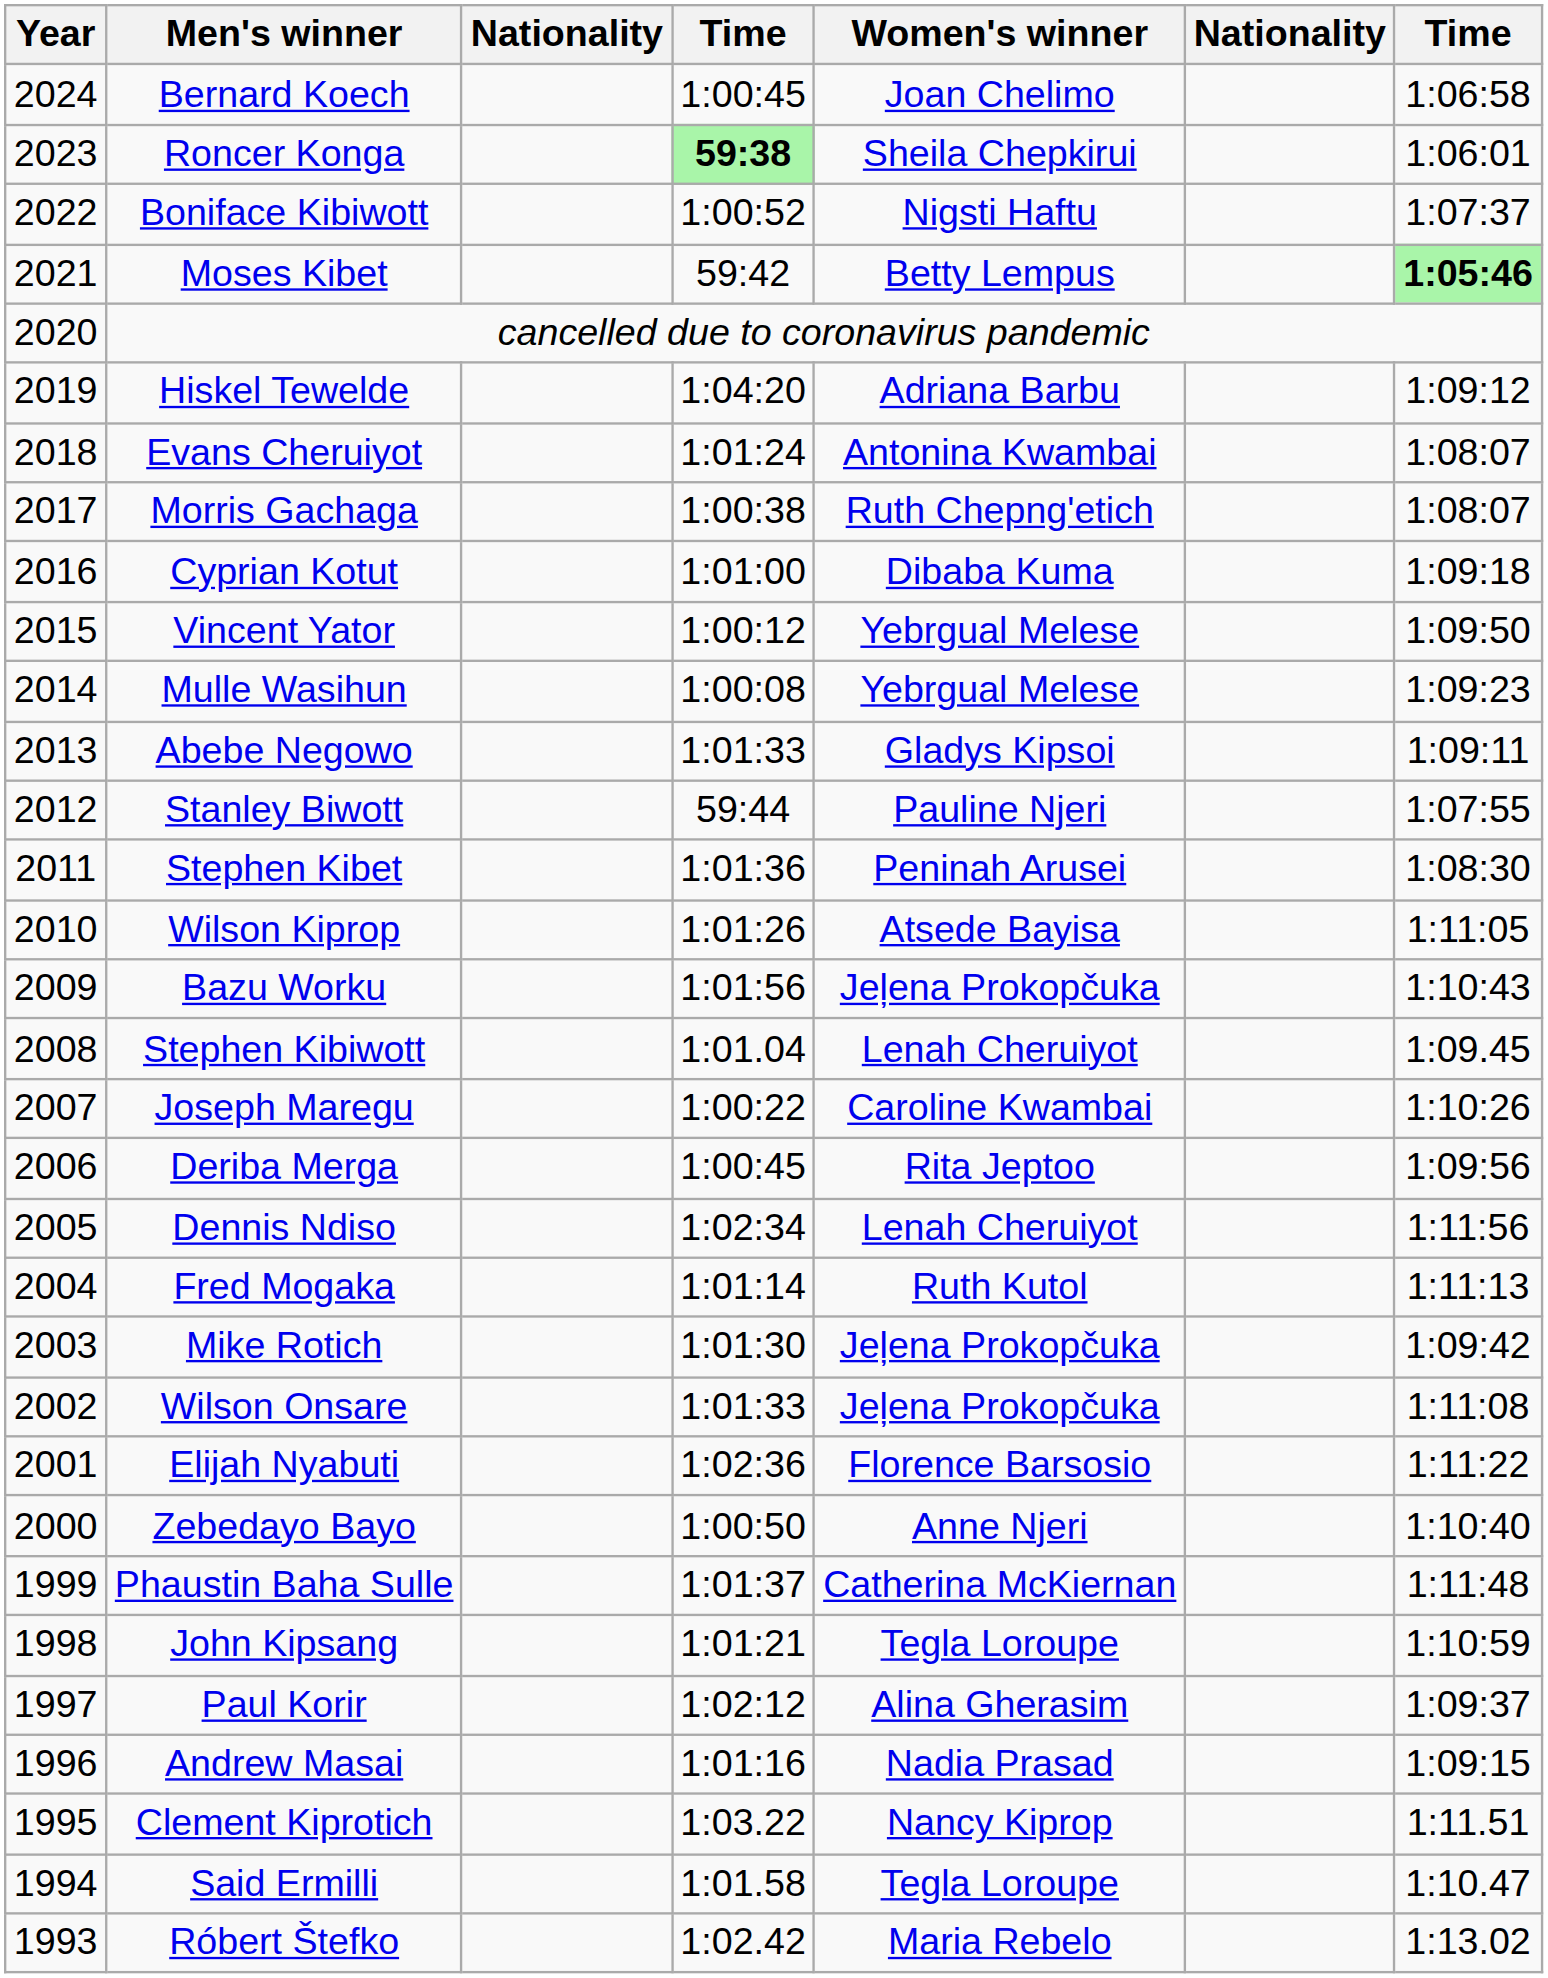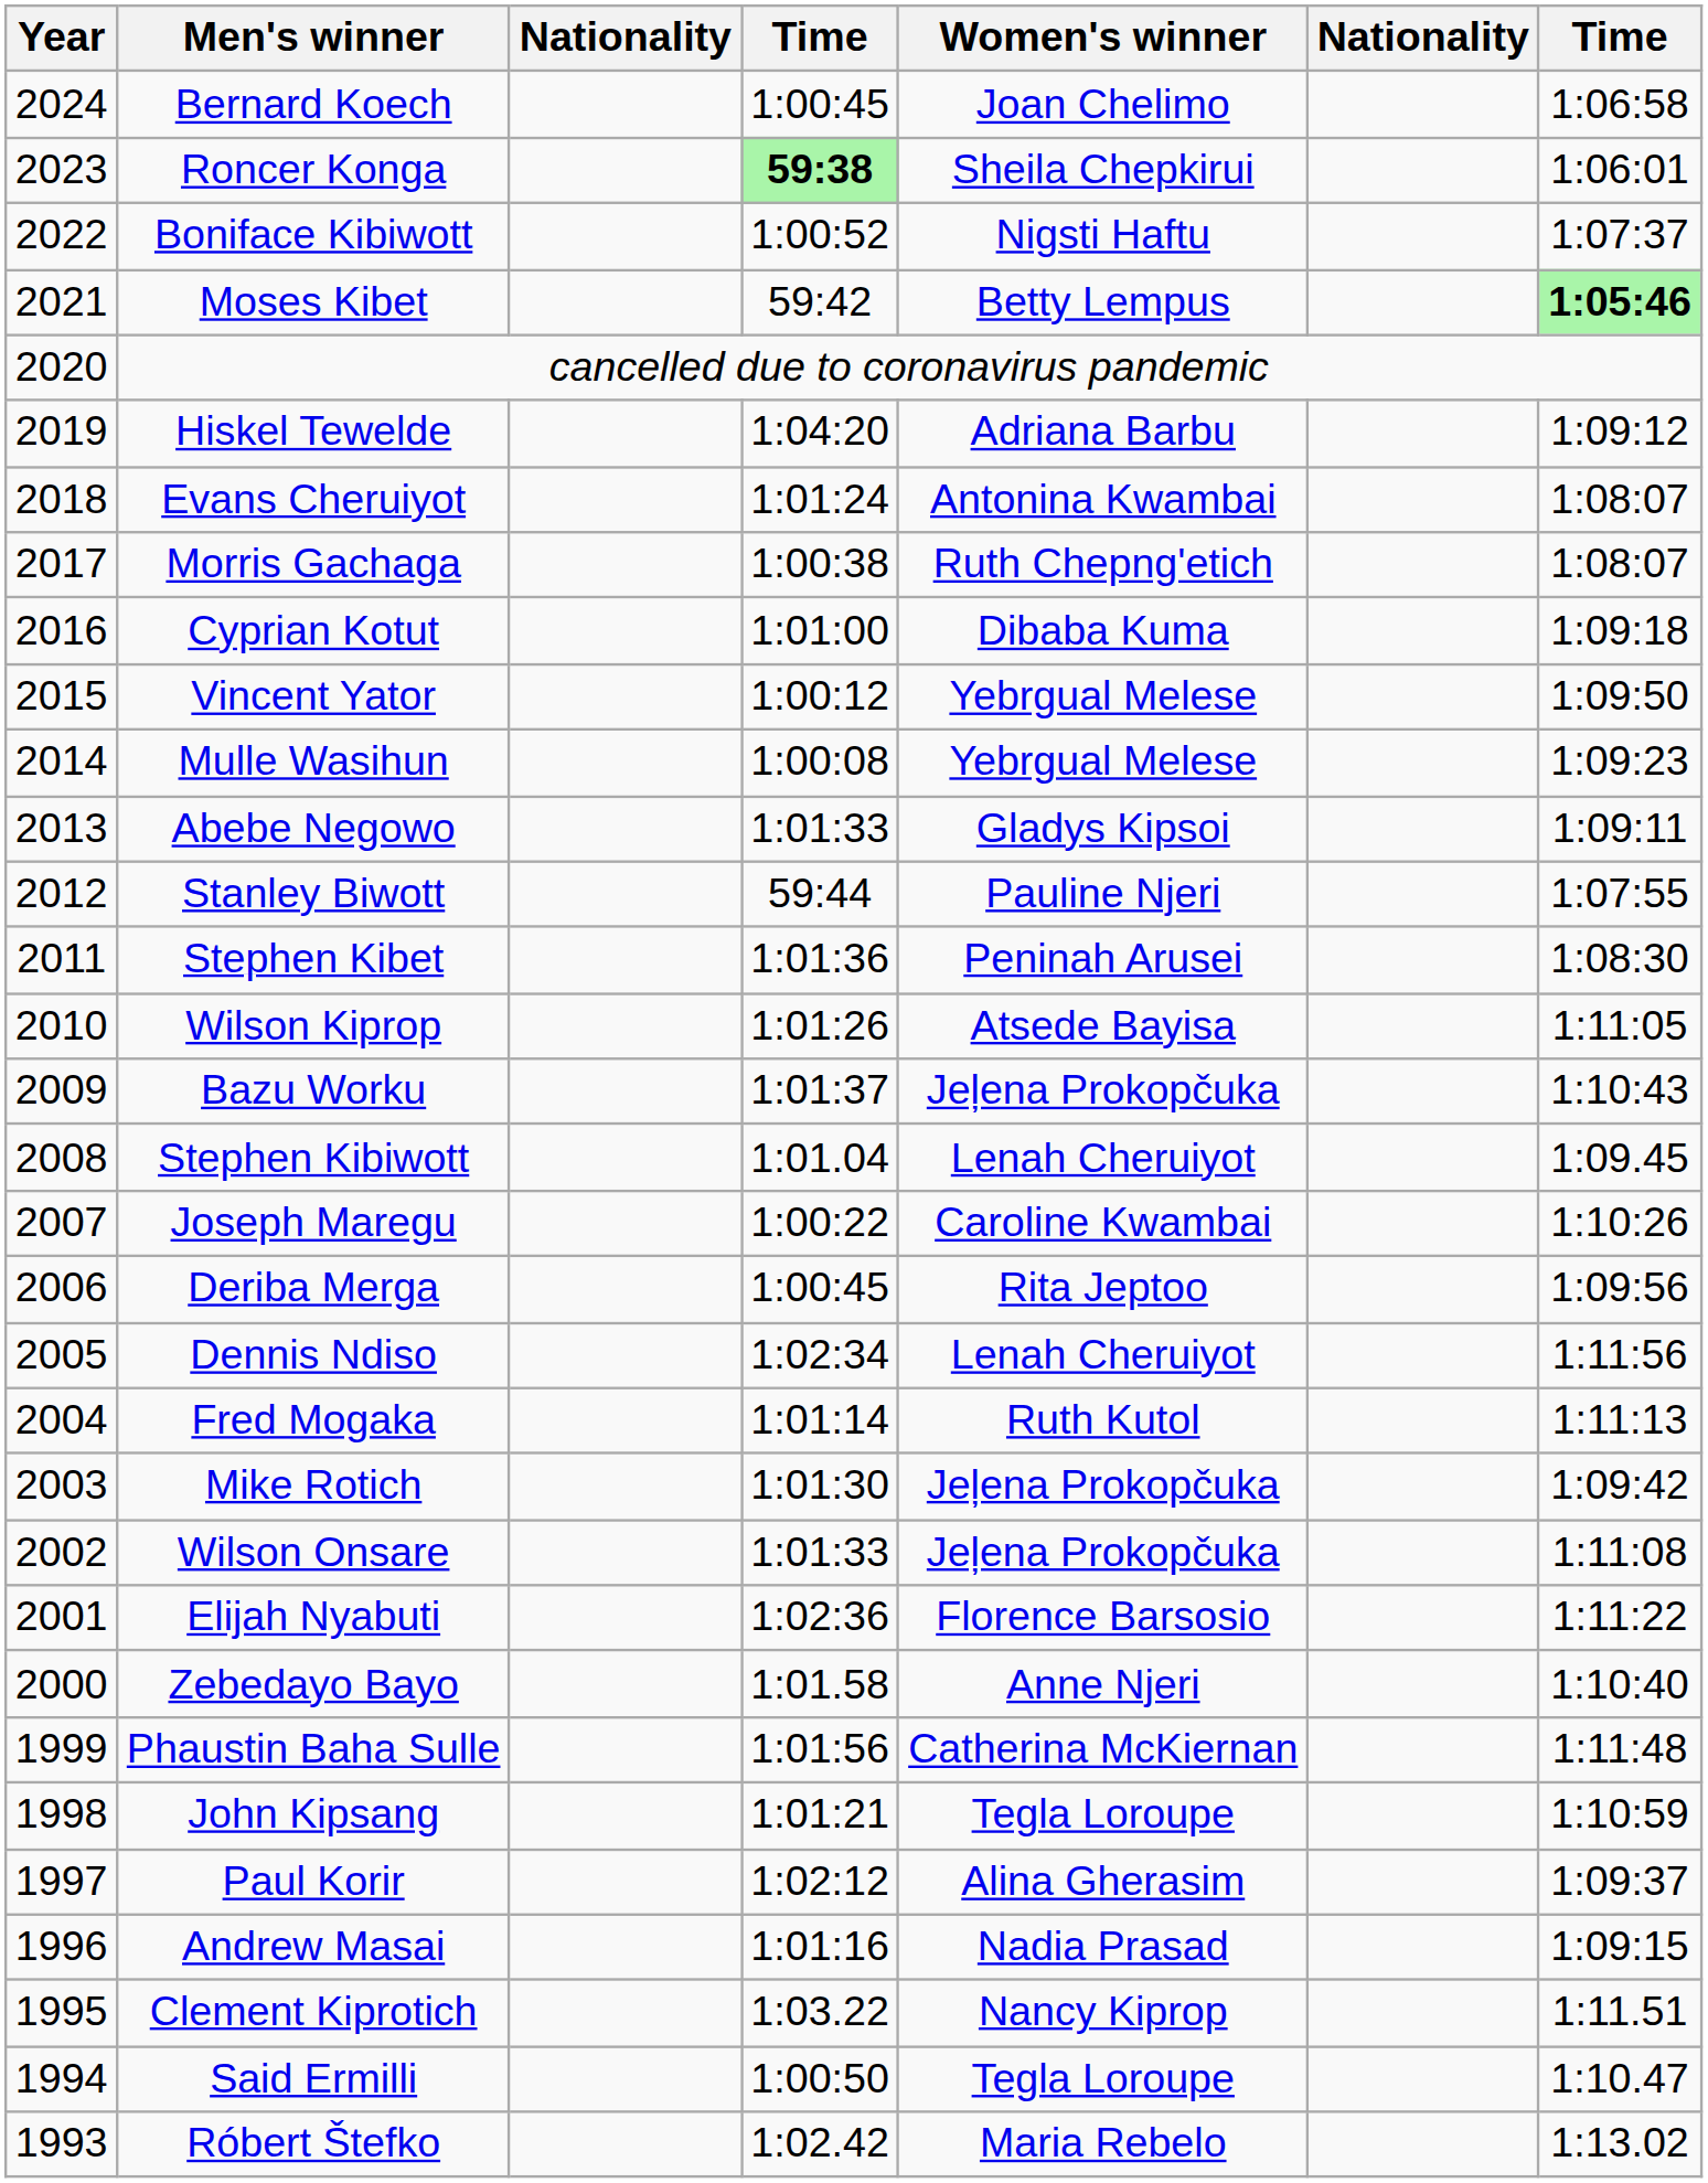 <table class="wikitable sortable" style="text-align:center">
 <tr>
 <th>Year</th>
 <th>Men's winner</th>
 <th>Nationality</th>
 <th>Time</th>
 <th>Women's winner</th>
 <th>Nationality</th>
 <th>Time</th>
 </tr>
 <tr>
 <td>2024</td>
 <td><a href='#'>Bernard Koech</a></td>
 <td align=left></td>
 <td>1:00:45</td>
 <td><a href='#'>Joan Chelimo</a></td>
 <td align=left></td>
 <td>1:06:58</td>
 </tr>
 <tr>
 <td>2023</td>
 <td><a href='#'>Roncer Konga</a></td>
 <td align=left></td>
 <td bgcolor=#A9F5A9><strong>59:38</strong></td>
 <td><a href='#'>Sheila Chepkirui</a></td>
 <td align=left></td>
 <td>1:06:01</td>
 </tr>
 <tr>
 <td>2022 </td>
 <td><a href='#'>Boniface Kibiwott</a></td>
 <td align=left></td>
 <td>1:00:52</td>
 <td><a href='#'>Nigsti Haftu</a></td>
 <td align=left></td>
 <td>1:07:37</td>
 </tr>
 <tr>
 <td>2021</td>
 <td><a href='#'>Moses Kibet</a></td>
 <td align=left></td>
 <td>59:42</td>
 <td><a href='#'>Betty Lempus</a></td>
 <td align=left></td>
 <td bgcolor=#A9F5A9><strong>1:05:46</strong></td>
 </tr>
 <tr>
 <td>2020</td>
 <td colspan="6" align="center" data-sort-value=""><em>cancelled due to coronavirus pandemic</em></td>
 </tr>
 <tr>
 <td>2019</td>
 <td><a href='#'>Hiskel Tewelde</a></td>
 <td align=left></td>
 <td>1:04:20</td>
 <td><a href='#'>Adriana Barbu</a></td>
 <td align=left></td>
 <td>1:09:12</td>
 </tr>
 <tr>
 <td>2018</td>
 <td><a href='#'>Evans Cheruiyot</a></td>
 <td align=left></td>
 <td>1:01:24</td>
 <td><a href='#'>Antonina Kwambai</a></td>
 <td align=left></td>
 <td>1:08:07</td>
 </tr>
 <tr>
 <td>2017</td>
 <td><a href='#'>Morris Gachaga</a></td>
 <td align=left></td>
 <td>1:00:38</td>
 <td><a href='#'>Ruth Chepng'etich</a></td>
 <td align=left></td>
 <td>1:08:07</td>
 </tr>
 <tr>
 <td>2016</td>
 <td><a href='#'>Cyprian Kotut</a></td>
 <td align=left></td>
 <td>1:01:00</td>
 <td><a href='#'>Dibaba Kuma</a></td>
 <td align=left></td>
 <td>1:09:18</td>
 </tr>
 <tr>
 <td>2015</td>
 <td><a href='#'>Vincent Yator</a></td>
 <td align=left></td>
 <td>1:00:12</td>
 <td><a href='#'>Yebrgual Melese</a></td>
 <td align=left></td>
 <td>1:09:50</td>
 </tr>
 <tr>
 <td>2014</td>
 <td><a href='#'>Mulle Wasihun</a></td>
 <td align=left></td>
 <td>1:00:08</td>
 <td><a href='#'>Yebrgual Melese</a></td>
 <td align=left></td>
 <td>1:09:23</td>
 </tr>
 <tr>
 <td>2013</td>
 <td><a href='#'>Abebe Negowo</a></td>
 <td align=left></td>
 <td>1:01:33</td>
 <td><a href='#'>Gladys Kipsoi</a></td>
 <td align=left></td>
 <td>1:09:11</td>
 </tr>
 <tr>
 <td>2012</td>
 <td><a href='#'>Stanley Biwott</a></td>
 <td align=left></td>
 <td>59:44</td>
 <td><a href='#'>Pauline Njeri</a></td>
 <td align=left></td>
 <td>1:07:55</td>
 </tr>
 <tr>
 <td>2011</td>
 <td><a href='#'>Stephen Kibet</a></td>
 <td align=left></td>
 <td>1:01:36</td>
 <td><a href='#'>Peninah Arusei</a></td>
 <td align=left></td>
 <td>1:08:30</td>
 </tr>
 <tr>
 <td>2010</td>
 <td><a href='#'>Wilson Kiprop</a></td>
 <td align=left></td>
 <td>1:01:26</td>
 <td><a href='#'>Atsede Bayisa</a></td>
 <td align=left></td>
 <td>1:11:05</td>
 </tr>
 <tr>
 <td>2009</td>
 <td><a href='#'>Bazu Worku</a></td>
 <td align=left></td>
-<td>1:01:56</td>
+<td>1:01:37</td>
 <td><a href='#'>Jeļena Prokopčuka</a></td>
 <td align=left></td>
 <td>1:10:43</td>
 </tr>
 <tr>
 <td>2008</td>
 <td><a href='#'>Stephen Kibiwott</a></td>
 <td align=left></td>
 <td>1:01.04</td>
 <td><a href='#'>Lenah Cheruiyot</a></td>
 <td align=left></td>
 <td>1:09.45</td>
 </tr>
 <tr>
 <td>2007</td>
 <td><a href='#'>Joseph Maregu</a></td>
 <td align=left></td>
 <td>1:00:22</td>
 <td><a href='#'>Caroline Kwambai</a></td>
 <td align=left></td>
 <td>1:10:26</td>
 </tr>
 <tr>
 <td>2006</td>
 <td><a href='#'>Deriba Merga</a></td>
 <td align=left></td>
 <td>1:00:45</td>
 <td><a href='#'>Rita Jeptoo</a></td>
 <td align=left></td>
 <td>1:09:56</td>
 </tr>
 <tr>
 <td>2005</td>
 <td><a href='#'>Dennis Ndiso</a></td>
 <td align=left></td>
 <td>1:02:34</td>
 <td><a href='#'>Lenah Cheruiyot</a></td>
 <td align=left></td>
 <td>1:11:56</td>
 </tr>
 <tr>
 <td>2004</td>
 <td><a href='#'>Fred Mogaka</a></td>
 <td align=left></td>
 <td>1:01:14</td>
 <td><a href='#'>Ruth Kutol</a></td>
 <td align=left></td>
 <td>1:11:13</td>
 </tr>
 <tr>
 <td>2003</td>
 <td><a href='#'>Mike Rotich</a></td>
 <td align=left></td>
 <td>1:01:30</td>
 <td><a href='#'>Jeļena Prokopčuka</a></td>
 <td align=left></td>
 <td>1:09:42</td>
 </tr>
 <tr>
 <td>2002</td>
 <td><a href='#'>Wilson Onsare</a></td>
 <td align=left></td>
 <td>1:01:33</td>
 <td><a href='#'>Jeļena Prokopčuka</a></td>
 <td align=left></td>
 <td>1:11:08</td>
 </tr>
 <tr>
 <td>2001</td>
 <td><a href='#'>Elijah Nyabuti</a></td>
 <td align=left></td>
 <td>1:02:36</td>
 <td><a href='#'>Florence Barsosio</a></td>
 <td align=left></td>
 <td>1:11:22</td>
 </tr>
 <tr>
 <td>2000</td>
 <td><a href='#'>Zebedayo Bayo</a></td>
 <td align=left></td>
-<td>1:00:50</td>
+<td>1:01.58</td>
 <td><a href='#'>Anne Njeri</a></td>
 <td align=left></td>
 <td>1:10:40</td>
 </tr>
 <tr>
 <td>1999</td>
 <td><a href='#'>Phaustin Baha Sulle</a></td>
 <td align=left></td>
-<td>1:01:37</td>
+<td>1:01:56</td>
 <td><a href='#'>Catherina McKiernan</a></td>
 <td align=left></td>
 <td>1:11:48</td>
 </tr>
 <tr>
 <td>1998</td>
 <td><a href='#'>John Kipsang</a></td>
 <td align=left></td>
 <td>1:01:21</td>
 <td><a href='#'>Tegla Loroupe</a></td>
 <td align=left></td>
 <td>1:10:59</td>
 </tr>
 <tr>
 <td>1997</td>
 <td><a href='#'>Paul Korir</a></td>
 <td align=left></td>
 <td>1:02:12</td>
 <td><a href='#'>Alina Gherasim</a></td>
 <td align=left></td>
 <td>1:09:37</td>
 </tr>
 <tr>
 <td>1996</td>
 <td><a href='#'>Andrew Masai</a></td>
 <td align=left></td>
 <td>1:01:16</td>
 <td><a href='#'>Nadia Prasad</a></td>
 <td align=left></td>
 <td>1:09:15</td>
 </tr>
 <tr>
 <td>1995</td>
 <td><a href='#'>Clement Kiprotich</a></td>
 <td align=left></td>
 <td>1:03.22</td>
 <td><a href='#'>Nancy Kiprop</a></td>
 <td align=left></td>
 <td>1:11.51</td>
 </tr>
 <tr>
 <td>1994</td>
 <td><a href='#'>Said Ermilli</a></td>
 <td align=left></td>
-<td>1:01.58</td>
+<td>1:00:50</td>
 <td><a href='#'>Tegla Loroupe</a></td>
 <td align=left></td>
 <td>1:10.47</td>
 </tr>
 <tr>
 <td>1993</td>
 <td><a href='#'>Róbert Štefko</a></td>
 <td align=left></td>
 <td>1:02.42</td>
 <td><a href='#'>Maria Rebelo</a></td>
 <td align=left></td>
 <td>1:13.02</td>
 </tr>
 </table>
